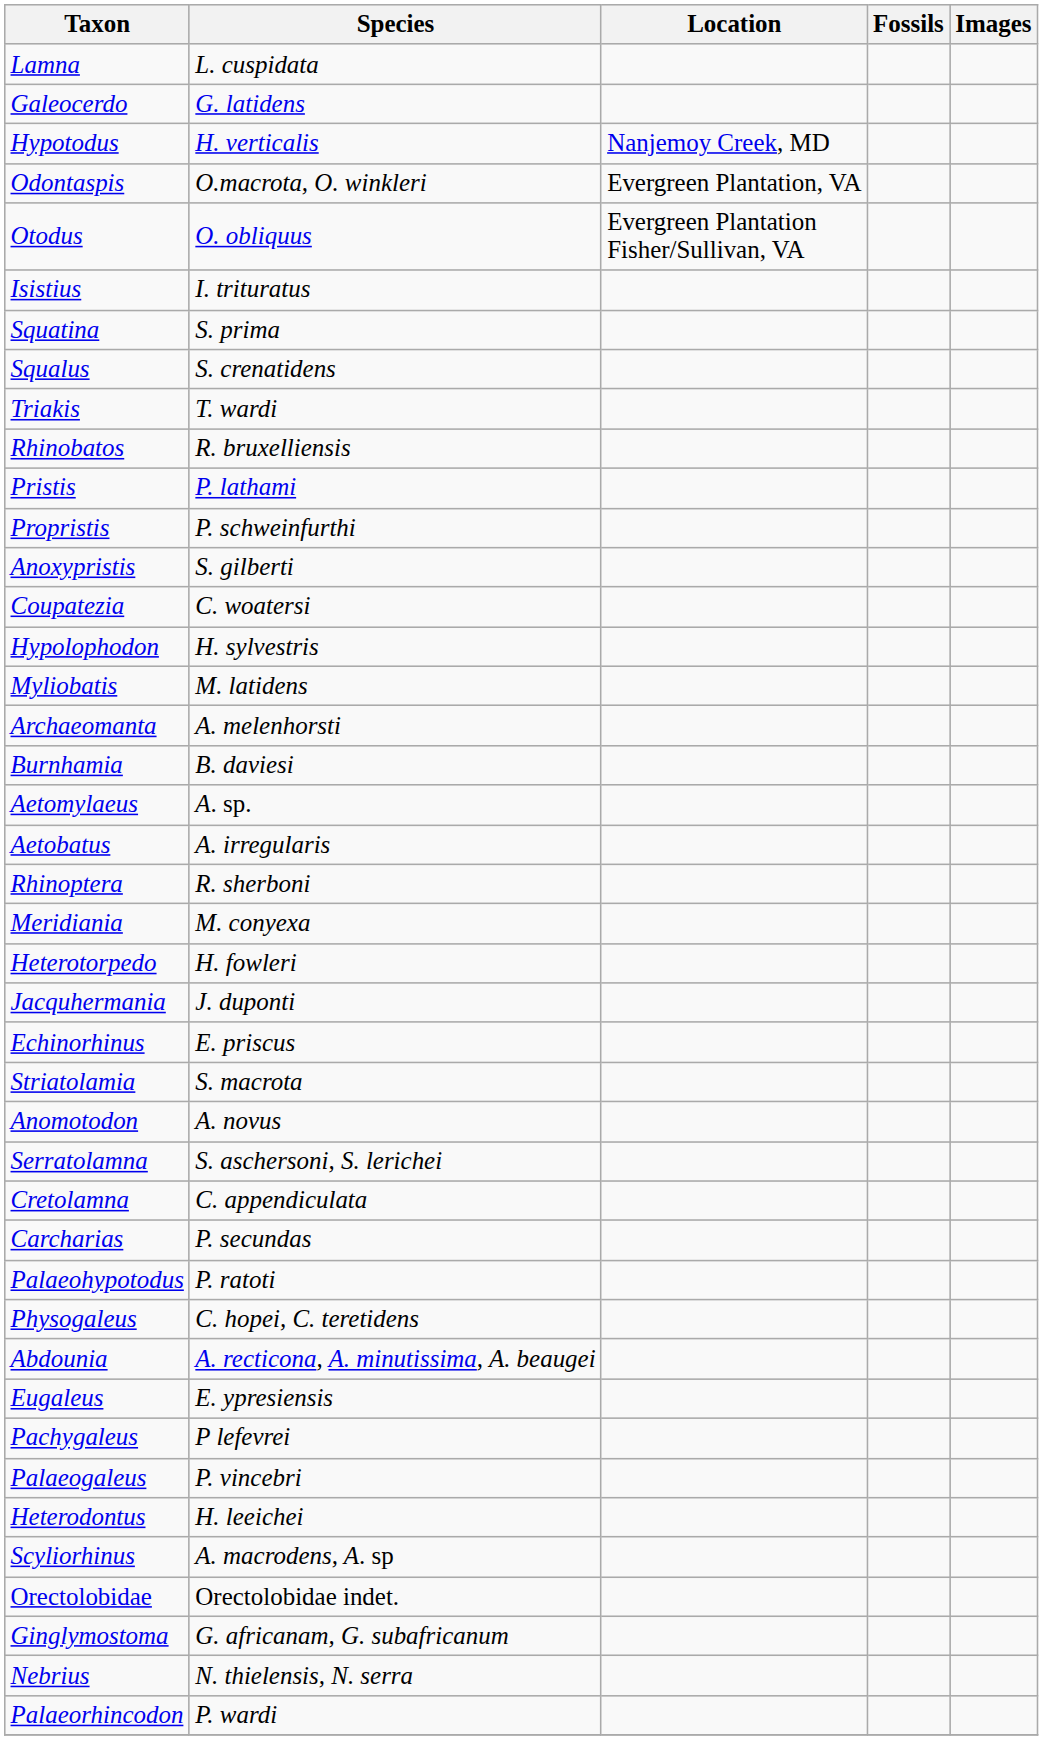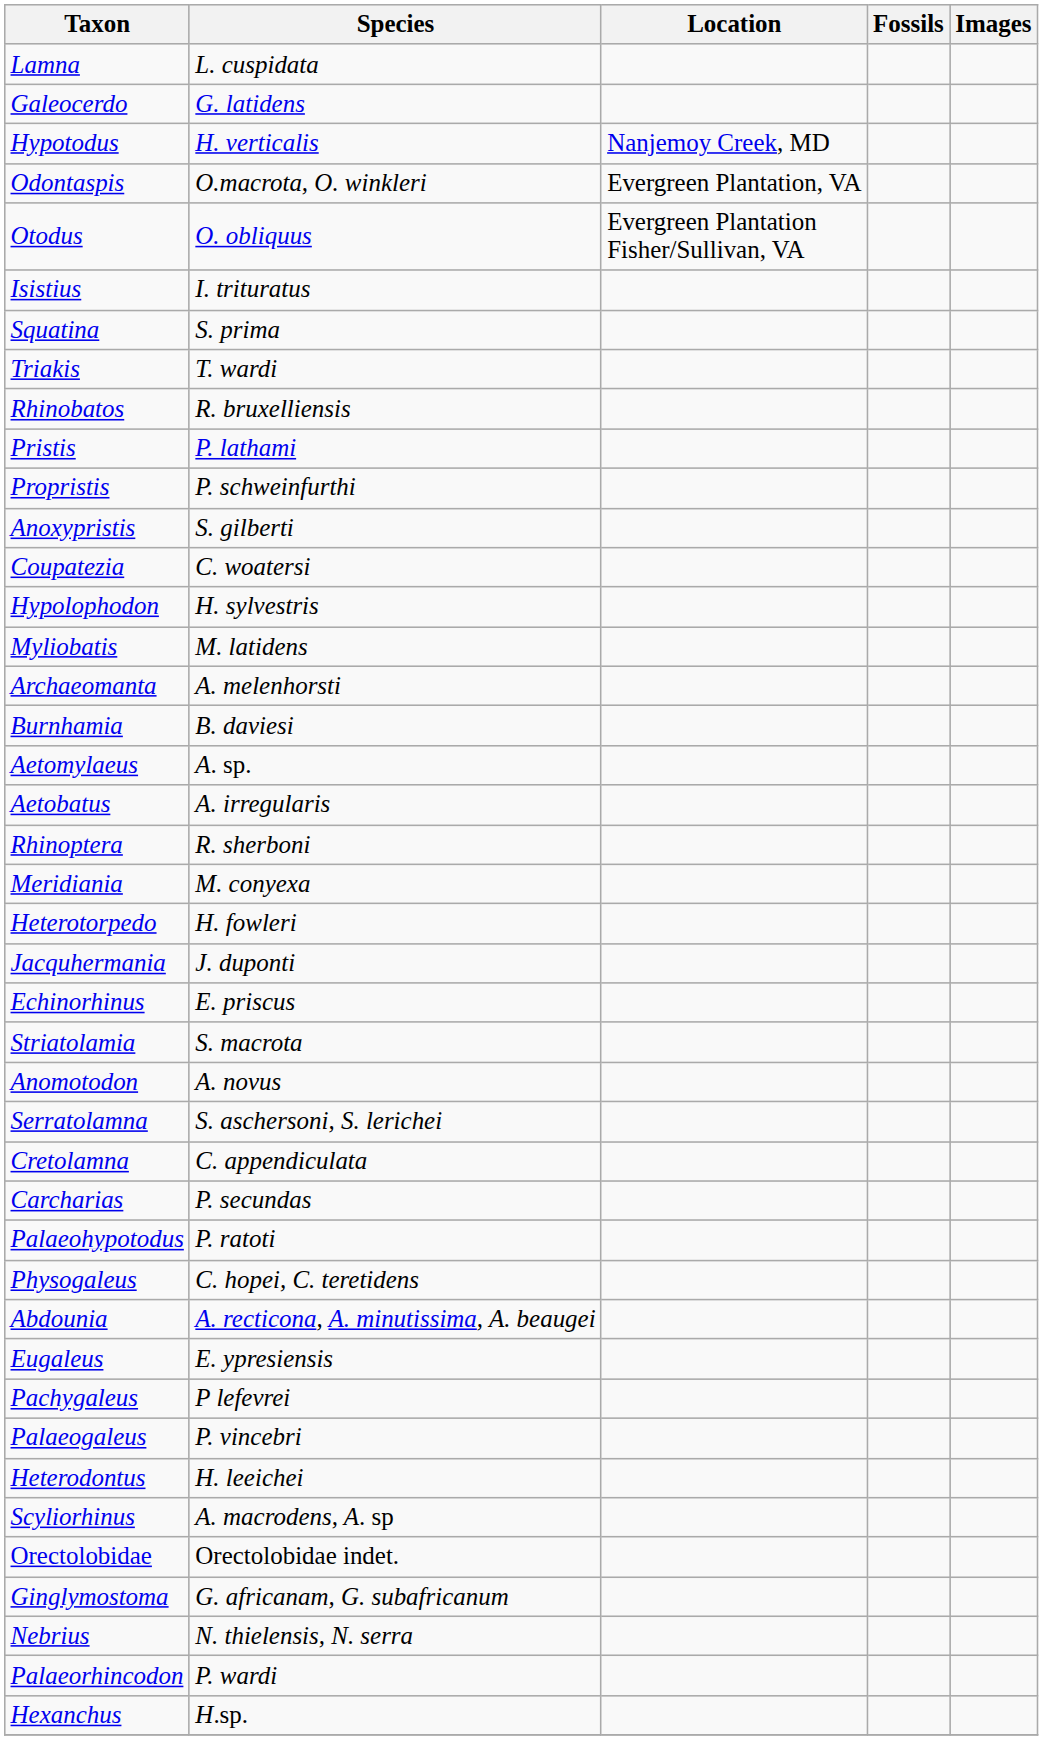 <table class="wikitable sortable">
 <tr>
 <th>Taxon</th>
 <th>Species</th>
 <th>Location</th>
 <th>Fossils</th>
 <th>Images</th>
 </tr>
 <tr>
 <td><em><a href='#'>Lamna</a></em></td>
 <td><em>L.  cuspidata</em></td>
 <td></td>
 <td></td>
 <td></td>
 </tr>
 <tr>
 <td><em><a href='#'>Galeocerdo</a></em></td>
 <td><em><a href='#'>G. latidens</a></em></td>
 <td align="center"></td>
 <td></td>
 <td></td>
 </tr>
 <tr>
 <td><em><a href='#'>Hypotodus</a></em></td>
 <td><em><a href='#'>H. verticalis</a></em></td>
 <td><a href='#'>Nanjemoy Creek</a>, MD</td>
 <td></td>
 <td></td>
 </tr>
 <tr>
 <td><em><a href='#'>Odontaspis</a></em></td>
 <td><em>O.macrota, O. winkleri</em></td>
 <td>Evergreen Plantation, VA</td>
 <td></td>
 <td></td>
 </tr>
 <tr>
 <td><em><a href='#'>Otodus</a></em></td>
 <td><em><a href='#'>O. obliquus</a></em></td>
 <td>Evergreen Plantation<br>Fisher/Sullivan, VA</td>
 <td></td>
 <td></td>
 </tr>
 <tr>
 <td><em><a href='#'>Isistius</a></em></td>
 <td><em>I. trituratus</em></td>
 <td></td>
 <td></td>
 <td></td>
 </tr>
 <tr>
 <td><em><a href='#'>Squatina</a></em></td>
 <td><em>S. prima</em></td>
-<td></td>
-<td></td>
-<td></td>
-</tr>
-<tr>
-<td><em><a href='#'>Squalus</a></em></td>
-<td><em>S. crenatidens</em></td>
 <td></td>
 <td></td>
 <td></td>
 </tr>
 <tr>
 <td><em><a href='#'>Triakis</a></em></td>
 <td><em>T. wardi</em></td>
 <td></td>
 <td></td>
 <td></td>
 </tr>
 <tr>
 <td><em><a href='#'>Rhinobatos</a></em></td>
 <td><em>R. bruxelliensis</em></td>
 <td></td>
 <td></td>
 <td></td>
 </tr>
 <tr>
 <td><em><a href='#'>Pristis</a></em></td>
 <td><em><a href='#'>P. lathami</a></em></td>
 <td></td>
 <td></td>
 <td></td>
 </tr>
 <tr>
 <td><em><a href='#'>Propristis</a></em></td>
 <td><em>P. schweinfurthi</em></td>
 <td></td>
 <td></td>
 <td></td>
 </tr>
 <tr>
 <td><em><a href='#'>Anoxypristis</a></em></td>
 <td><em>S. gilberti</em></td>
 <td></td>
 <td></td>
 <td></td>
 </tr>
 <tr>
 <td><em><a href='#'>Coupatezia</a></em></td>
 <td><em>C. woatersi</em></td>
 <td></td>
 <td></td>
 <td></td>
 </tr>
 <tr>
 <td><em><a href='#'>Hypolophodon</a></em></td>
 <td><em>H. sylvestris</em></td>
 <td></td>
 <td></td>
 <td></td>
 </tr>
 <tr>
 <td><em><a href='#'>Myliobatis</a></em></td>
 <td><em>M. latidens</em></td>
 <td></td>
 <td></td>
 <td></td>
 </tr>
 <tr>
 <td><em><a href='#'>Archaeomanta</a></em></td>
 <td><em>A. melenhorsti</em></td>
 <td></td>
 <td></td>
 <td></td>
 </tr>
 <tr>
 <td><em><a href='#'>Burnhamia</a></em></td>
 <td><em>B. daviesi</em></td>
 <td></td>
 <td></td>
 <td></td>
 </tr>
 <tr>
 <td><em><a href='#'>Aetomylaeus</a></em></td>
 <td><em>A</em>. sp.</td>
 <td></td>
 <td></td>
 <td></td>
 </tr>
 <tr>
 <td><em><a href='#'>Aetobatus</a></em></td>
 <td><em>A. irregularis</em></td>
 <td></td>
 <td></td>
 <td></td>
 </tr>
 <tr>
 <td><em><a href='#'>Rhinoptera</a></em></td>
 <td><em>R. sherboni</em></td>
 <td></td>
 <td></td>
 <td></td>
 </tr>
 <tr>
 <td><em><a href='#'>Meridiania</a></em></td>
 <td><em>M. conyexa</em></td>
 <td></td>
 <td></td>
 <td></td>
 </tr>
 <tr>
 <td><em><a href='#'>Heterotorpedo</a></em></td>
 <td><em>H. fowleri</em></td>
 <td></td>
 <td></td>
 <td></td>
 </tr>
 <tr>
 <td><em><a href='#'>Jacquhermania</a></em></td>
 <td><em>J. duponti</em></td>
 <td></td>
 <td></td>
 <td></td>
 </tr>
 <tr>
 <td><em><a href='#'>Echinorhinus</a></em></td>
 <td><em>E. priscus</em></td>
 <td></td>
 <td></td>
 <td></td>
 </tr>
 <tr>
 <td><em><a href='#'>Striatolamia</a></em></td>
 <td><em>S. macrota</em></td>
 <td></td>
 <td></td>
 <td></td>
 </tr>
 <tr>
 <td><em><a href='#'>Anomotodon</a></em></td>
 <td><em>A. novus</em></td>
 <td></td>
 <td></td>
 <td></td>
 </tr>
 <tr>
 <td><em><a href='#'>Serratolamna</a></em></td>
 <td><em>S. aschersoni, S. lerichei</em></td>
 <td></td>
 <td></td>
 <td></td>
 </tr>
 <tr>
 <td><em><a href='#'>Cretolamna</a></em></td>
 <td><em>C. appendiculata</em></td>
 <td></td>
 <td></td>
 <td></td>
 </tr>
 <tr>
 <td><em><a href='#'>Carcharias</a></em></td>
 <td><em>P. secundas</em></td>
 <td></td>
 <td></td>
 <td></td>
 </tr>
 <tr>
 <td><em><a href='#'>Palaeohypotodus</a></em></td>
 <td><em>P. ratoti</em></td>
 <td></td>
 <td></td>
 <td></td>
 </tr>
 <tr>
 <td><em><a href='#'>Physogaleus</a></em></td>
 <td><em>C. hopei, C. teretidens</em></td>
 <td></td>
 <td></td>
 <td></td>
 </tr>
 <tr>
 <td><em><a href='#'>Abdounia</a></em></td>
 <td><em><a href='#'>A. recticona</a>, <a href='#'>A. minutissima</a>, A. beaugei</em></td>
 <td></td>
 <td></td>
 <td></td>
 </tr>
 <tr>
 <td><em><a href='#'>Eugaleus</a></em></td>
 <td><em>E. ypresiensis</em></td>
 <td></td>
 <td></td>
 <td></td>
 </tr>
 <tr>
 <td><em><a href='#'>Pachygaleus</a></em></td>
 <td><em>P  lefevrei</em></td>
 <td></td>
 <td></td>
 <td></td>
 </tr>
 <tr>
 <td><em><a href='#'>Palaeogaleus</a></em></td>
 <td><em>P. vincebri</em></td>
 <td></td>
 <td></td>
 <td></td>
 </tr>
 <tr>
 <td><em><a href='#'>Heterodontus</a></em></td>
 <td><em>H. leeichei</em></td>
 <td></td>
 <td></td>
 <td></td>
 </tr>
 <tr>
 <td><em><a href='#'>Scyliorhinus</a></em></td>
 <td><em>A. macrodens, A</em>. sp</td>
 <td></td>
 <td></td>
 <td></td>
 </tr>
 <tr>
 <td><a href='#'>Orectolobidae</a></td>
 <td>Orectolobidae indet.</td>
 <td></td>
 <td></td>
 <td></td>
 </tr>
 <tr>
 <td><em><a href='#'>Ginglymostoma</a></em></td>
 <td><em>G. africanam, G. subafricanum</em></td>
 <td></td>
 <td></td>
 <td></td>
 </tr>
 <tr>
 <td><em><a href='#'>Nebrius</a></em></td>
 <td><em>N. thielensis, N. serra</em></td>
 <td></td>
 <td></td>
 <td></td>
 </tr>
 <tr>
 <td><em><a href='#'>Palaeorhincodon</a></em></td>
 <td><em>P. wardi</em></td>
 <td></td>
 <td></td>
 <td></td>
 </tr>
 <tr>
+<td><em><a href='#'>Hexanchus</a></em></td>
+<td><em>H</em>.sp.</td>
+<td></td>
+<td></td>
+<td></td>
+</tr>
+<tr>
 </tr>
 </table>
